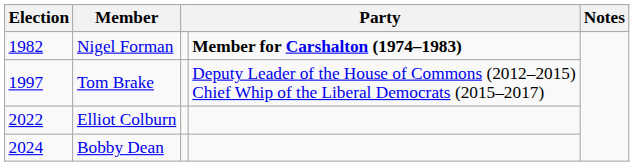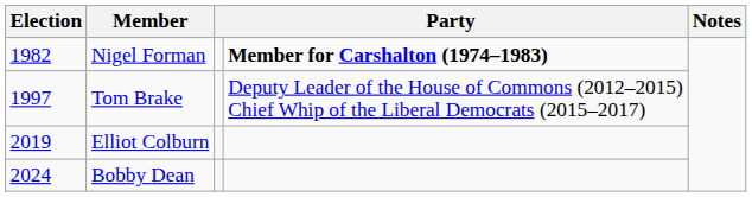 <table class="wikitable">
 <tr>
 <th>Election</th>
 <th>Member</th>
 <th colspan="2">Party</th>
 <th>Notes</th>
 </tr>
 <tr>
 <td><a href='#'>1982</a></td>
 <td><a href='#'>Nigel Forman</a></td>
 <td></td>
 <td><strong>Member for <a href='#'>Carshalton</a> (1974–1983)</strong></td>
 </tr>
 <tr>
 <td><a href='#'>1997</a></td>
 <td><a href='#'>Tom Brake</a></td>
 <td></td>
 <td><a href='#'>Deputy Leader of the House of Commons</a> (2012–2015)<br><a href='#'>Chief Whip of the Liberal Democrats</a> (2015–2017)</td>
 </tr>
 <tr>
-<td><a href='#'>2022</a></td>
+<td><a href='#'>2019</a></td>
 <td><a href='#'>Elliot Colburn</a></td>
 <td></td>
 <td></td>
 </tr>
 <tr>
 <td><a href='#'>2024</a></td>
 <td><a href='#'>Bobby Dean</a></td>
 <td></td>
 <td></td>
 </tr>
 </table>
